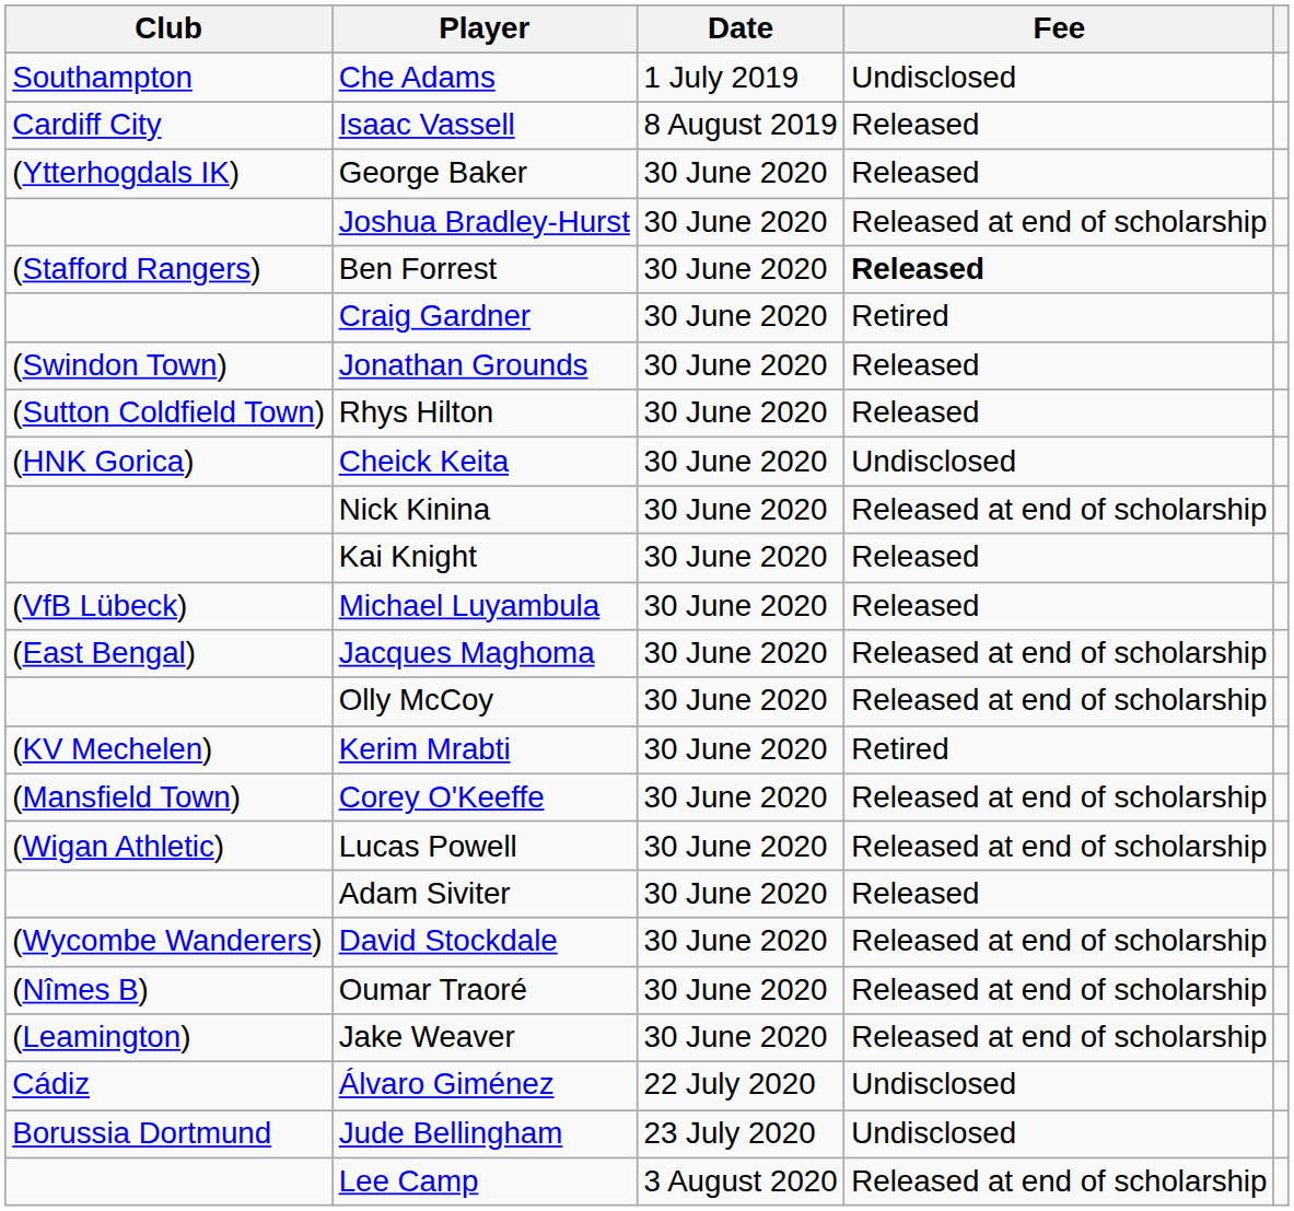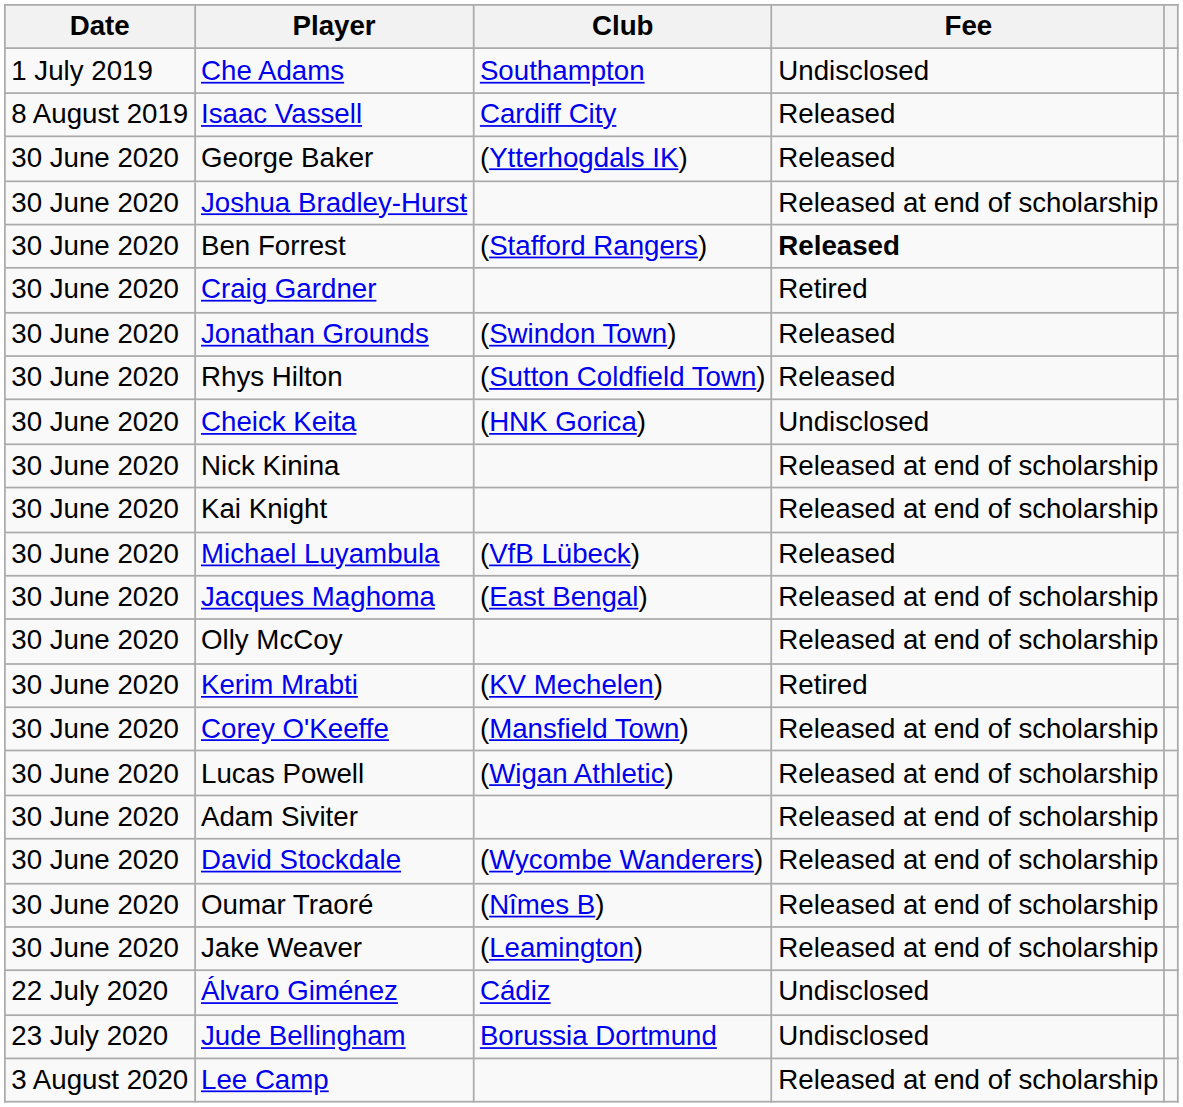 <table class="wikitable" style=text-align: left>
 <tr>
+<th>Date</th>
+<th>Player</th>
 <th>Club </th>
-<th>Player</th>
-<th>Date</th>
 <th>Fee</th>
 <th></th>
 </tr>
 <tr>
+<td>1 July 2019</td>
+<td><a href='#'>Che Adams</a></td>
 <td><a href='#'>Southampton</a></td>
-<td><a href='#'>Che Adams</a></td>
-<td>1 July 2019</td>
 <td>Undisclosed</td>
 <td style=text-align:center></td>
 </tr>
 <tr>
+<td>8 August 2019</td>
+<td><a href='#'>Isaac Vassell</a></td>
 <td><a href='#'>Cardiff City</a></td>
-<td><a href='#'>Isaac Vassell</a></td>
-<td>8 August 2019</td>
 <td>Released</td>
 <td style=text-align:center></td>
 </tr>
 <tr>
+<td>30 June 2020</td>
+<td>George Baker</td>
 <td>(<a href='#'>Ytterhogdals IK</a>)</td>
-<td>George Baker</td>
-<td>30 June 2020</td>
 <td>Released</td>
 <td style=text-align:center></td>
 </tr>
 <tr>
+<td>30 June 2020</td>
+<td><a href='#'>Joshua Bradley-Hurst</a></td>
 <td></td>
-<td><a href='#'>Joshua Bradley-Hurst</a></td>
-<td>30 June 2020</td>
 <td>Released at end of scholarship</td>
 <td style=text-align:center></td>
 </tr>
 <tr>
+<td>30 June 2020</td>
+<td>Ben Forrest</td>
 <td>(<a href='#'>Stafford Rangers</a>)</td>
-<td>Ben Forrest</td>
-<td>30 June 2020</td>
 <td><strong>Released</strong></td>
 <td style=text-align:center></td>
 </tr>
 <tr>
+<td>30 June 2020</td>
+<td><a href='#'>Craig Gardner</a></td>
 <td></td>
-<td><a href='#'>Craig Gardner</a></td>
-<td>30 June 2020</td>
 <td>Retired</td>
 <td style=text-align:center></td>
 </tr>
 <tr>
+<td>30 June 2020</td>
+<td><a href='#'>Jonathan Grounds</a></td>
 <td>(<a href='#'>Swindon Town</a>)</td>
-<td><a href='#'>Jonathan Grounds</a></td>
-<td>30 June 2020</td>
 <td>Released</td>
 <td style=text-align:center></td>
 </tr>
 <tr>
+<td>30 June 2020</td>
+<td>Rhys Hilton</td>
 <td>(<a href='#'>Sutton Coldfield Town</a>)</td>
-<td>Rhys Hilton</td>
-<td>30 June 2020</td>
 <td>Released</td>
 <td style=text-align:center></td>
 </tr>
 <tr>
+<td>30 June 2020</td>
+<td><a href='#'>Cheick Keita</a></td>
 <td>(<a href='#'>HNK Gorica</a>)</td>
-<td><a href='#'>Cheick Keita</a></td>
-<td>30 June 2020</td>
 <td>Undisclosed</td>
 <td style=text-align:center></td>
 </tr>
 <tr>
+<td>30 June 2020</td>
+<td>Nick Kinina</td>
 <td></td>
-<td>Nick Kinina</td>
-<td>30 June 2020</td>
 <td>Released at end of scholarship</td>
 <td style=text-align:center></td>
 </tr>
 <tr>
+<td>30 June 2020</td>
+<td>Kai Knight</td>
 <td></td>
-<td>Kai Knight</td>
+<td>Released at end of scholarship</td>
+<td style=text-align:center></td>
+</tr>
+<tr>
 <td>30 June 2020</td>
+<td><a href='#'>Michael Luyambula</a></td>
+<td>(<a href='#'>VfB Lübeck</a>)</td>
 <td>Released</td>
 <td style=text-align:center></td>
 </tr>
 <tr>
-<td>(<a href='#'>VfB Lübeck</a>)</td>
-<td><a href='#'>Michael Luyambula</a></td>
 <td>30 June 2020</td>
-<td>Released</td>
-<td style=text-align:center></td>
-</tr>
-<tr>
+<td><a href='#'>Jacques Maghoma</a></td>
 <td>(<a href='#'>East Bengal</a>)</td>
-<td><a href='#'>Jacques Maghoma</a></td>
-<td>30 June 2020</td>
 <td>Released at end of scholarship</td>
 <td style=text-align:center></td>
 </tr>
 <tr>
+<td>30 June 2020</td>
+<td>Olly McCoy</td>
 <td></td>
-<td>Olly McCoy</td>
-<td>30 June 2020</td>
 <td>Released at end of scholarship</td>
 <td style=text-align:center></td>
 </tr>
 <tr>
+<td>30 June 2020</td>
+<td><a href='#'>Kerim Mrabti</a></td>
 <td>(<a href='#'>KV Mechelen</a>)</td>
-<td><a href='#'>Kerim Mrabti</a></td>
-<td>30 June 2020</td>
 <td>Retired</td>
 <td style=text-align:center></td>
 </tr>
 <tr>
+<td>30 June 2020</td>
+<td><a href='#'>Corey O'Keeffe</a></td>
 <td>(<a href='#'>Mansfield Town</a>)</td>
-<td><a href='#'>Corey O'Keeffe</a></td>
-<td>30 June 2020</td>
 <td>Released at end of scholarship</td>
 <td style=text-align:center></td>
 </tr>
 <tr>
+<td>30 June 2020</td>
+<td>Lucas Powell</td>
 <td>(<a href='#'>Wigan Athletic</a>)</td>
-<td>Lucas Powell</td>
-<td>30 June 2020</td>
 <td>Released at end of scholarship</td>
 <td style=text-align:center></td>
 </tr>
 <tr>
+<td>30 June 2020</td>
+<td>Adam Siviter</td>
 <td></td>
-<td>Adam Siviter</td>
-<td>30 June 2020</td>
-<td>Released</td>
-<td style=text-align:center></td>
-</tr>
-<tr>
-<td>(<a href='#'>Wycombe Wanderers</a>)</td>
-<td><a href='#'>David Stockdale</a></td>
-<td>30 June 2020</td>
 <td>Released at end of scholarship</td>
 <td style=text-align:center></td>
 </tr>
 <tr>
-<td>(<a href='#'>Nîmes B</a>)</td>
-<td>Oumar Traoré</td>
 <td>30 June 2020</td>
+<td><a href='#'>David Stockdale</a></td>
+<td>(<a href='#'>Wycombe Wanderers</a>)</td>
 <td>Released at end of scholarship</td>
 <td style=text-align:center></td>
 </tr>
 <tr>
-<td>(<a href='#'>Leamington</a>)</td>
-<td>Jake Weaver</td>
 <td>30 June 2020</td>
+<td>Oumar Traoré</td>
+<td>(<a href='#'>Nîmes B</a>)</td>
 <td>Released at end of scholarship</td>
 <td style=text-align:center></td>
 </tr>
 <tr>
+<td>30 June 2020</td>
+<td>Jake Weaver</td>
+<td>(<a href='#'>Leamington</a>)</td>
+<td>Released at end of scholarship</td>
+<td style=text-align:center></td>
+</tr>
+<tr>
+<td>22 July 2020</td>
+<td><a href='#'>Álvaro Giménez</a></td>
 <td><a href='#'>Cádiz</a></td>
-<td><a href='#'>Álvaro Giménez</a></td>
-<td>22 July 2020</td>
 <td>Undisclosed</td>
 <td style=text-align:center></td>
 </tr>
 <tr>
+<td>23 July 2020</td>
+<td><a href='#'>Jude Bellingham</a></td>
 <td><a href='#'>Borussia Dortmund</a></td>
-<td><a href='#'>Jude Bellingham</a></td>
-<td>23 July 2020</td>
 <td>Undisclosed</td>
 <td style=text-align:center></td>
 </tr>
 <tr>
+<td>3 August 2020</td>
+<td><a href='#'>Lee Camp</a></td>
 <td></td>
-<td><a href='#'>Lee Camp</a></td>
-<td>3 August 2020</td>
 <td>Released at end of scholarship</td>
 <td style=text-align:center></td>
 </tr>
 </table>
